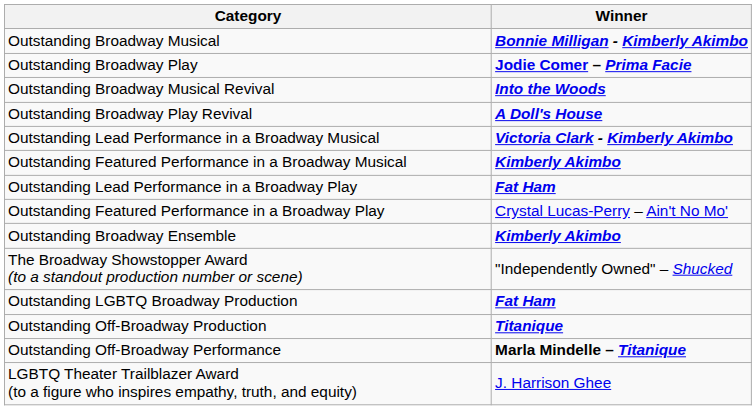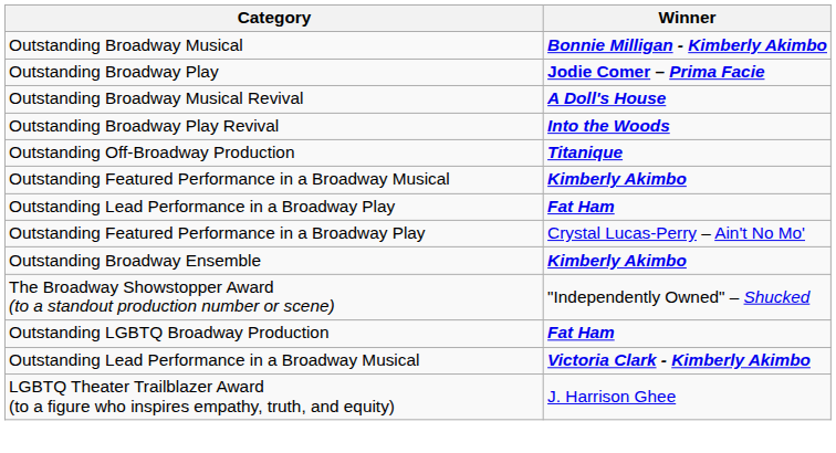 <table class="wikitable">
 <tr>
 <th width="500">Category</th>
 <th>Winner</th>
 </tr>
 <tr>
 <td>Outstanding Broadway Musical</td>
 <td><strong><em><a href='#'>Bonnie Milligan</a> - <a href='#'>Kimberly Akimbo</a></em></strong></td>
 </tr>
 <tr>
 <td>Outstanding Broadway Play</td>
 <td><strong><a href='#'>Jodie Comer</a> – <em><a href='#'>Prima Facie</a><strong><em></td>
 </tr>
 <tr>
 <td>Outstanding Broadway Musical Revival</td>
+<td><strong><em><a href='#'>A Doll's House</a></em></strong></td>
+</tr>
+<tr>
+<td>Outstanding Broadway Play Revival</td>
 <td><strong><em><a href='#'>Into the Woods</a></em></strong></td>
 </tr>
 <tr>
-<td>Outstanding Broadway Play Revival</td>
-<td><strong><em><a href='#'>A Doll's House</a></em></strong></td>
-</tr>
-<tr>
-<td>Outstanding Lead Performance in a Broadway Musical</td>
-<td><strong><em><a href='#'>Victoria Clark</a> - <a href='#'>Kimberly Akimbo</a></em></strong></td>
+<td>Outstanding Off-Broadway Production</td>
+<td><strong><em><a href='#'>Titanique</a></em></strong></td>
 </tr>
 <tr>
 <td>Outstanding Featured Performance in a Broadway Musical</td>
 <td><strong><em><a href='#'>Kimberly Akimbo</a></em></strong></td>
 </tr>
 <tr>
 <td>Outstanding Lead Performance in a Broadway Play</td>
 <td><strong><em><a href='#'>Fat Ham</a></em></strong></td>
 </tr>
 <tr>
 <td>Outstanding Featured Performance in a Broadway Play</td>
 <td></strong><a href='#'>Crystal Lucas-Perry</a> – </em><a href='#'>Ain't No Mo'</a></em></strong></td>
 </tr>
 <tr>
 <td>Outstanding Broadway Ensemble</td>
 <td><strong><em><a href='#'>Kimberly Akimbo</a></em></strong></td>
 </tr>
 <tr>
 <td>The Broadway Showstopper Award<br><em>(to a standout production number or scene)</em></td>
 <td>"Independently Owned" – <em><a href='#'>Shucked</a></em></td>
 </tr>
 <tr>
 <td>Outstanding LGBTQ Broadway Production</td>
 <td><strong><em><a href='#'>Fat Ham</a></em></strong></td>
 </tr>
 <tr>
-<td>Outstanding Off-Broadway Production</td>
-<td><strong><em><a href='#'>Titanique</a></em></strong></td>
-</tr>
-<tr>
-<td>Outstanding Off-Broadway Performance</td>
-<td><strong>Marla Mindelle – <em><a href='#'>Titanique</a><strong><em></td>
+<td>Outstanding Lead Performance in a Broadway Musical</td>
+<td><strong><em><a href='#'>Victoria Clark</a> - <a href='#'>Kimberly Akimbo</a></em></strong></td>
 </tr>
 <tr>
 <td>LGBTQ Theater Trailblazer Award<br></em>(to a figure who inspires empathy, truth, and equity)<em></td>
 <td></strong><a href='#'>J. Harrison Ghee</a><strong></td>
 </tr>
 </table>
